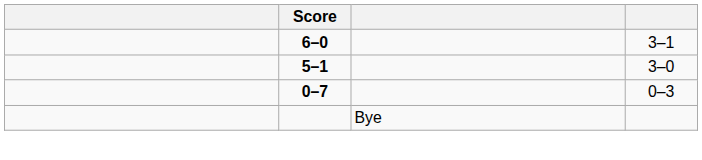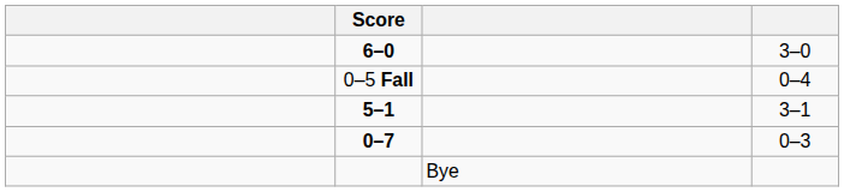 <table class="wikitable" style="text-align: center; ">
 <tr>
 <th align="right" width="270"></th>
 <th width="65">Score</th>
 <th align="left" width="270"></th>
 <th width="65"></th>
 </tr>
 <tr>
 <td align="left"><strong></strong></td>
 <td><strong>6–0</strong></td>
 <td align="left"></td>
-<td>3–1 <strong></strong></td>
+<td>3–0 <strong></strong></td>
+</tr>
+<tr>
+<td align="left"></td>
+<td>0–5 <strong>Fall</strong></td>
+<td align="left"><strong></strong></td>
+<td>0–4 <strong></strong></td>
 </tr>
 <tr>
 <td align="left"><strong></strong></td>
 <td><strong>5–1</strong></td>
 <td align="left"></td>
-<td>3–0 <strong></strong></td>
+<td>3–1 <strong></strong></td>
 </tr>
 <tr>
 <td align="left"></td>
 <td><strong>0–7</strong></td>
 <td align="left"><strong></strong></td>
 <td>0–3 <strong></strong></td>
 </tr>
 <tr>
 <td align="left"><strong></strong></td>
 <td></td>
 <td align="left">Bye</td>
 <td></td>
 </tr>
 </table>
